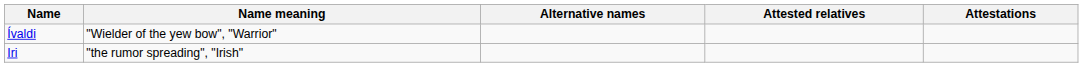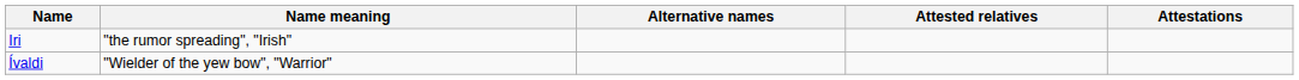 <table class="wikitable sortable" style="font-size: 90%; width: 100%">
 <tr>
 <th>Name</th>
 <th>Name meaning</th>
 <th>Alternative names</th>
 <th>Attested relatives</th>
 <th>Attestations</th>
 </tr>
 <tr>
+<td><a href='#'>Iri</a></td>
+<td>"the rumor spreading", "Irish"</td>
+<td></td>
+<td></td>
+<td></td>
+</tr>
+<tr>
 <td><a href='#'>Ívaldi</a></td>
 <td>"Wielder of the yew bow", "Warrior"</td>
 <td></td>
 <td></td>
 <td></td>
 </tr>
-<tr>
-<td><a href='#'>Iri</a></td>
-<td>"the rumor spreading", "Irish"</td>
-<td></td>
-<td></td>
-<td></td>
-</tr>
 </table>
